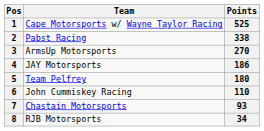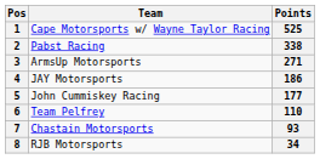 <table class="wikitable" style="font-size: 95%;">
 <tr>
 <th>Pos</th>
 <th>Team</th>
 <th>Points</th>
 </tr>
 <tr>
 <th>1</th>
 <td><a href='#'>Cape Motorsports</a> w/ <a href='#'>Wayne Taylor Racing</a></td>
 <th>525</th>
 </tr>
 <tr>
 <th>2</th>
 <td><a href='#'>Pabst Racing</a></td>
 <th>338</th>
 </tr>
 <tr>
 <th>3</th>
 <td>ArmsUp Motorsports</td>
-<th>270</th>
+<th>271</th>
 </tr>
 <tr>
 <th>4</th>
 <td>JAY Motorsports</td>
 <th>186</th>
 </tr>
 <tr>
 <th>5</th>
-<td><a href='#'>Team Pelfrey</a></td>
-<th>180</th>
+<td>John Cummiskey Racing</td>
+<th>177</th>
 </tr>
 <tr>
 <th>6</th>
-<td>John Cummiskey Racing</td>
+<td><a href='#'>Team Pelfrey</a></td>
 <th>110</th>
 </tr>
 <tr>
 <th>7</th>
 <td><a href='#'>Chastain Motorsports</a></td>
 <th>93</th>
 </tr>
 <tr>
 <th>8</th>
 <td>RJB Motorsports</td>
 <th>34</th>
 </tr>
 </table>
